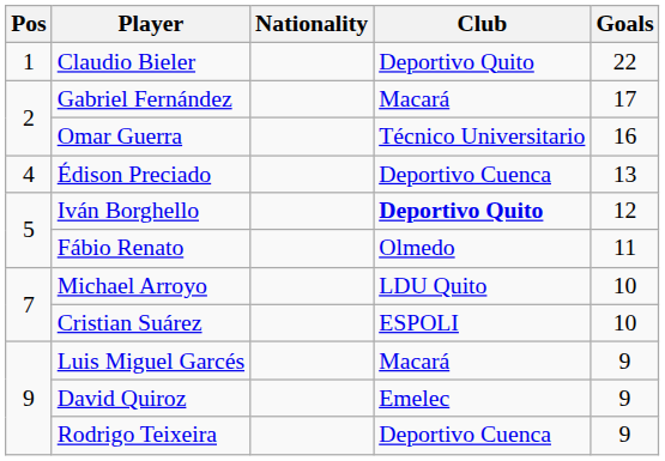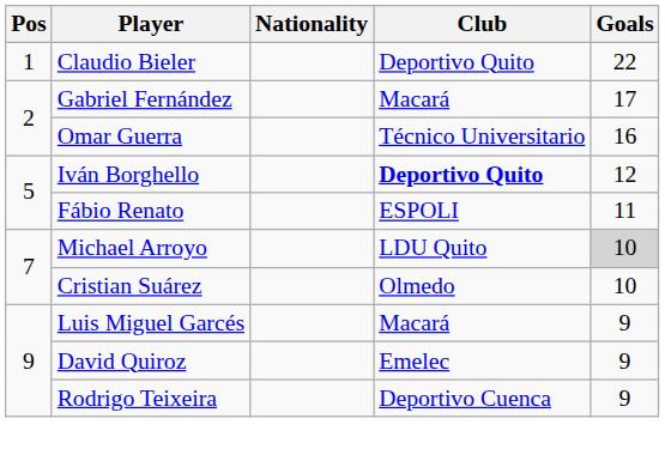 <table class="wikitable" border="1">
 <tr>
 <th width="23">Pos</th>
 <th>Player</th>
 <th>Nationality</th>
 <th>Club</th>
 <th>Goals</th>
 </tr>
 <tr>
 <td align="center">1</td>
 <td><a href='#'>Claudio Bieler</a></td>
 <td></td>
 <td><a href='#'>Deportivo Quito</a></td>
 <td align="center">22</td>
 </tr>
 <tr>
 <td align="center" rowspan=2>2</td>
 <td><a href='#'>Gabriel Fernández</a></td>
 <td></td>
 <td><a href='#'>Macará</a></td>
 <td align="center">17</td>
 </tr>
 <tr>
 <td><a href='#'>Omar Guerra</a></td>
 <td></td>
 <td><a href='#'>Técnico Universitario</a></td>
 <td align="center">16</td>
 </tr>
 <tr>
-<td align="center">4</td>
-<td><a href='#'>Édison Preciado</a></td>
-<td></td>
-<td><a href='#'>Deportivo Cuenca</a></td>
-<td align="center">13</td>
-</tr>
-<tr>
 <td align="center" rowspan=2>5</td>
 <td><a href='#'>Iván Borghello</a></td>
 <td></td>
 <td><strong><a href='#'>Deportivo Quito</a></strong></td>
 <td align="center">12</td>
 </tr>
 <tr>
 <td><a href='#'>Fábio Renato</a></td>
 <td></td>
-<td><a href='#'>Olmedo</a></td>
+<td><a href='#'>ESPOLI</a></td>
 <td align="center">11</td>
 </tr>
 <tr>
 <td align="center" rowspan=2>7</td>
 <td><a href='#'>Michael Arroyo</a></td>
 <td></td>
 <td><a href='#'>LDU Quito</a></td>
-<td align="center">10</td>
+<td align="center" style="background: lightgrey;">10</td>
 </tr>
 <tr>
 <td><a href='#'>Cristian Suárez</a></td>
 <td></td>
-<td><a href='#'>ESPOLI</a></td>
+<td><a href='#'>Olmedo</a></td>
 <td align="center">10</td>
 </tr>
 <tr>
 <td align="center" rowspan=3>9</td>
 <td><a href='#'>Luis Miguel Garcés</a></td>
 <td></td>
 <td><a href='#'>Macará</a></td>
 <td align="center">9</td>
 </tr>
 <tr>
 <td><a href='#'>David Quiroz</a></td>
 <td></td>
 <td><a href='#'>Emelec</a></td>
 <td align="center">9</td>
 </tr>
 <tr>
 <td><a href='#'>Rodrigo Teixeira</a></td>
 <td></td>
 <td><a href='#'>Deportivo Cuenca</a></td>
 <td align="center">9</td>
 </tr>
 </table>
